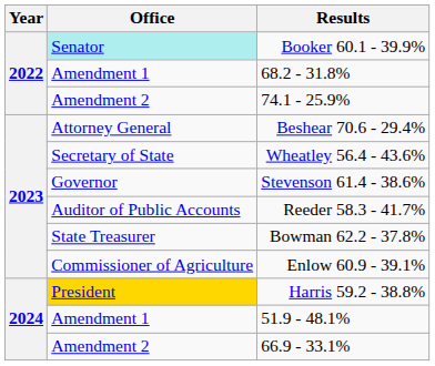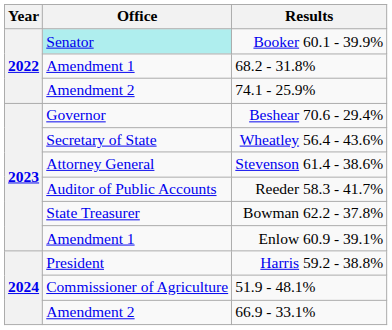 <table class=wikitable>
 <tr>
 <th>Year</th>
 <th>Office</th>
 <th>Results</th>
 </tr>
 <tr>
 <th rowspan=3><a href='#'>2022</a></th>
 <td style="background: paleturquoise;"><a href='#'>Senator</a></td>
 <td align="right" ><a href='#'>Booker</a> 60.1 - 39.9%</td>
 </tr>
 <tr>
 <td><a href='#'>Amendment 1</a></td>
 <td> 68.2 - 31.8%</td>
 </tr>
 <tr>
 <td><a href='#'>Amendment 2</a></td>
 <td> 74.1 - 25.9%</td>
 </tr>
 <tr>
 <th rowspan=6><a href='#'>2023</a></th>
-<td><a href='#'>Attorney General</a></td>
+<td><a href='#'>Governor</a></td>
 <td align="right" ><a href='#'>Beshear</a> 70.6 - 29.4%</td>
 </tr>
 <tr>
 <td><a href='#'>Secretary of State</a></td>
 <td align="right" ><a href='#'>Wheatley</a> 56.4 - 43.6%</td>
 </tr>
 <tr>
-<td><a href='#'>Governor</a></td>
+<td><a href='#'>Attorney General</a></td>
 <td align="right" ><a href='#'>Stevenson</a> 61.4 - 38.6%</td>
 </tr>
 <tr>
 <td><a href='#'>Auditor of Public Accounts</a></td>
 <td align="right" >Reeder 58.3 - 41.7%</td>
 </tr>
 <tr>
 <td><a href='#'>State Treasurer</a></td>
 <td align="right" >Bowman 62.2 - 37.8%</td>
 </tr>
 <tr>
-<td><a href='#'>Commissioner of Agriculture</a></td>
+<td><a href='#'>Amendment 1</a></td>
 <td align="right" >Enlow 60.9 - 39.1%</td>
 </tr>
 <tr>
 <th rowspan=3><a href='#'>2024</a></th>
-<td style="background: gold;"><a href='#'>President</a></td>
+<td><a href='#'>President</a></td>
 <td align="right" ><a href='#'>Harris</a> 59.2 - 38.8%</td>
 </tr>
 <tr>
-<td><a href='#'>Amendment 1</a></td>
+<td><a href='#'>Commissioner of Agriculture</a></td>
 <td> 51.9 - 48.1%</td>
 </tr>
 <tr>
 <td><a href='#'>Amendment 2</a></td>
 <td> 66.9 - 33.1%</td>
 </tr>
 </table>
